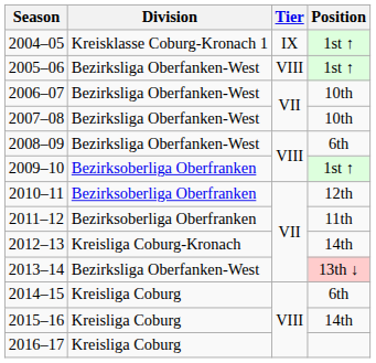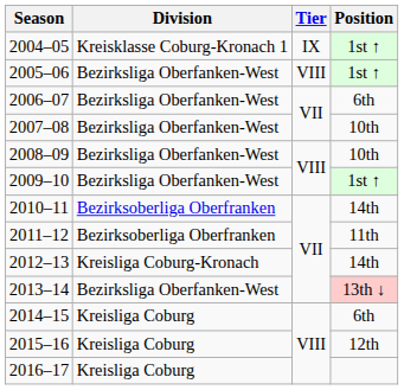 <table class="wikitable">
 <tr>
 <th>Season</th>
 <th>Division</th>
 <th><a href='#'>Tier</a></th>
 <th>Position</th>
 </tr>
 <tr align="center">
 <td>2004–05</td>
 <td align="left">Kreisklasse Coburg-Kronach 1</td>
 <td>IX</td>
 <td style="background:#ddffdd">1st ↑</td>
 </tr>
 <tr align="center">
 <td>2005–06</td>
 <td align="left">Bezirksliga Oberfanken-West</td>
 <td>VIII</td>
 <td style="background:#ddffdd">1st ↑</td>
 </tr>
 <tr align="center">
 <td>2006–07</td>
 <td align="left">Bezirksliga Oberfanken-West</td>
 <td rowspan=2>VII</td>
-<td>10th</td>
+<td>6th</td>
 </tr>
 <tr align="center">
 <td>2007–08</td>
 <td align="left">Bezirksliga Oberfanken-West</td>
 <td>10th</td>
 </tr>
 <tr align="center">
 <td>2008–09</td>
 <td align="left">Bezirksliga Oberfanken-West</td>
 <td rowspan=2>VIII</td>
-<td>6th</td>
+<td>10th</td>
 </tr>
 <tr align="center">
 <td>2009–10</td>
-<td align="left"><a href='#'>Bezirksoberliga Oberfranken</a></td>
+<td align="left">Bezirksliga Oberfanken-West</td>
 <td style="background:#ddffdd">1st ↑</td>
 </tr>
 <tr align="center">
 <td>2010–11</td>
 <td align="left"><a href='#'>Bezirksoberliga Oberfranken</a></td>
 <td rowspan=4>VII</td>
-<td>12th</td>
+<td>14th</td>
 </tr>
 <tr align="center">
 <td>2011–12</td>
 <td align="left">Bezirksoberliga Oberfranken</td>
 <td>11th</td>
 </tr>
 <tr align="center">
 <td>2012–13</td>
 <td align="left">Kreisliga Coburg-Kronach</td>
 <td>14th</td>
 </tr>
 <tr align="center">
 <td>2013–14</td>
 <td align="left">Bezirksliga Oberfanken-West</td>
 <td style="background:#ffcccc">13th ↓</td>
 </tr>
 <tr align="center">
 <td>2014–15</td>
 <td align="left">Kreisliga Coburg</td>
 <td rowspan=3>VIII</td>
 <td>6th</td>
 </tr>
 <tr align="center">
 <td>2015–16</td>
 <td align="left">Kreisliga Coburg</td>
-<td>14th</td>
+<td>12th</td>
 </tr>
 <tr align="center">
 <td>2016–17</td>
 <td align="left">Kreisliga Coburg</td>
 <td></td>
 </tr>
 </table>
